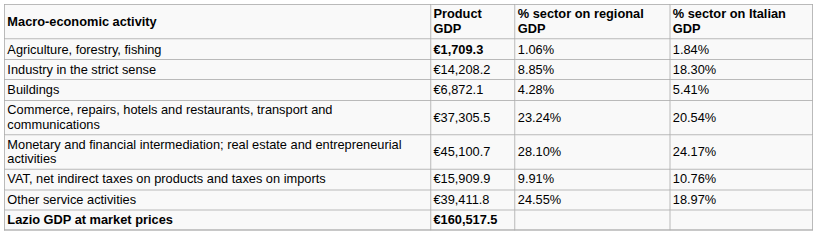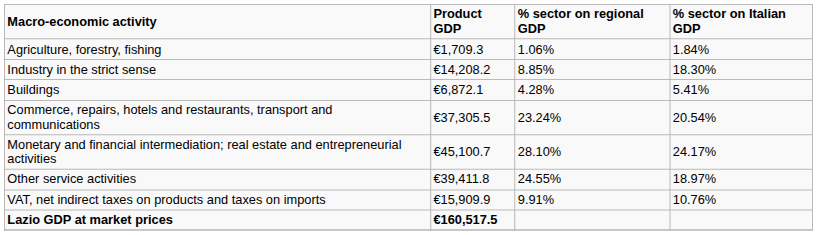 <table class="wikitable" style="width:80%;">
 <tr>
 <td align=left><strong>Macro-economic activity</strong></td>
 <td><strong>Product GDP</strong></td>
 <td><strong>% sector on regional GDP</strong></td>
 <td><strong>% sector on Italian GDP</strong></td>
 </tr>
 <tr>
 <td align=left>Agriculture, forestry, fishing</td>
-<td><strong>€1,709.3</strong></td>
+<td>€1,709.3</td>
 <td>1.06%</td>
 <td>1.84%</td>
 </tr>
 <tr>
 <td align=left>Industry in the strict sense</td>
 <td>€14,208.2</td>
 <td>8.85%</td>
 <td>18.30%</td>
 </tr>
 <tr>
 <td align=left>Buildings</td>
 <td>€6,872.1</td>
 <td>4.28%</td>
 <td>5.41%</td>
 </tr>
 <tr>
 <td align=left>Commerce, repairs, hotels and restaurants, transport and communications</td>
 <td>€37,305.5</td>
 <td>23.24%</td>
 <td>20.54%</td>
 </tr>
 <tr>
 <td align=left>Monetary and financial intermediation; real estate and entrepreneurial activities</td>
 <td>€45,100.7</td>
 <td>28.10%</td>
 <td>24.17%</td>
 </tr>
 <tr>
+<td align=left>Other service activities</td>
+<td>€39,411.8</td>
+<td>24.55%</td>
+<td>18.97%</td>
+</tr>
+<tr>
 <td align=left>VAT, net indirect taxes on products and taxes on imports</td>
 <td>€15,909.9</td>
 <td>9.91%</td>
 <td>10.76%</td>
-</tr>
-<tr>
-<td align=left>Other service activities</td>
-<td>€39,411.8</td>
-<td>24.55%</td>
-<td>18.97%</td>
 </tr>
 <tr>
 <td align=left><strong>Lazio GDP at market prices</strong></td>
 <td><strong>€160,517.5</strong></td>
 <td></td>
 <td></td>
 </tr>
 <tr>
 </tr>
 </table>
